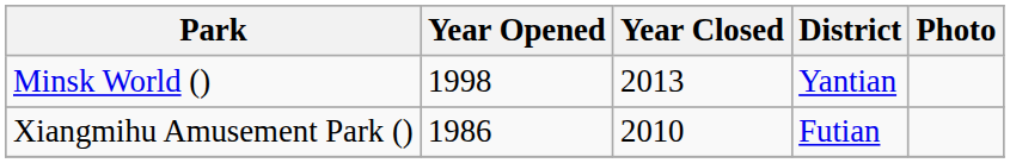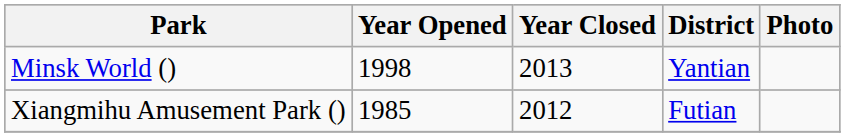 <table class="wikitable">
 <tr>
 <th>Park</th>
 <th>Year Opened</th>
 <th>Year Closed</th>
 <th>District</th>
 <th>Photo</th>
 </tr>
 <tr>
 <td><a href='#'>Minsk World</a> ()</td>
 <td>1998</td>
 <td>2013</td>
 <td><a href='#'>Yantian</a></td>
 <td></td>
 </tr>
 <tr>
 <td>Xiangmihu Amusement Park ()</td>
-<td>1986</td>
-<td>2010</td>
+<td>1985</td>
+<td>2012</td>
 <td><a href='#'>Futian</a></td>
 <td></td>
 </tr>
 <tr>
 </tr>
 </table>
